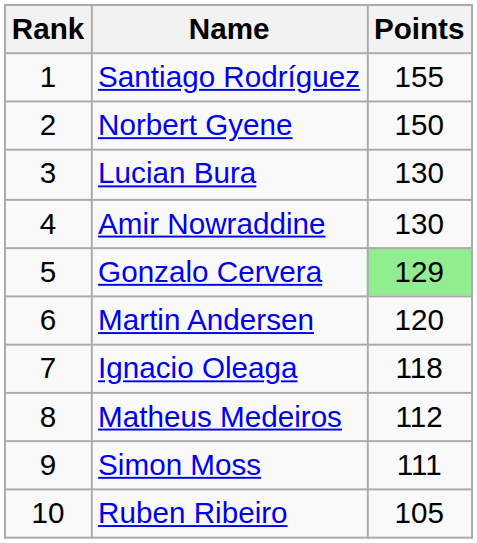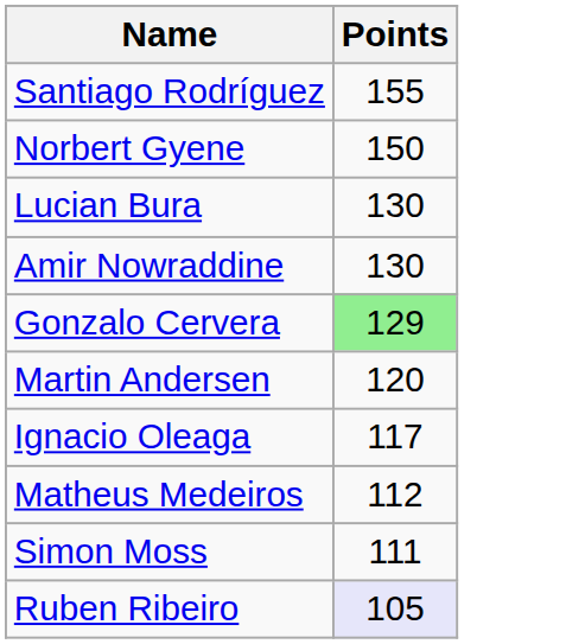 <table class="wikitable sortable" style="text-align: center; font-size: 96%;">
 <tr>
-<th>Rank</th>
 <th>Name</th>
 <th>Points</th>
 </tr>
 <tr>
-<td>1</td>
 <td style="text-align: left;"> <a href='#'>Santiago Rodríguez</a></td>
 <td>155</td>
 </tr>
 <tr>
-<td>2</td>
 <td style="text-align: left;"> <a href='#'>Norbert Gyene</a></td>
 <td>150</td>
 </tr>
 <tr>
-<td>3</td>
 <td style="text-align: left;"> <a href='#'>Lucian Bura</a></td>
 <td>130</td>
 </tr>
 <tr>
-<td>4</td>
 <td style="text-align: left;"> <a href='#'>Amir Nowraddine</a></td>
 <td>130</td>
 </tr>
 <tr>
-<td>5</td>
 <td style="text-align: left;"> <a href='#'>Gonzalo Cervera</a></td>
 <td style="background: lightgreen;">129</td>
 </tr>
 <tr>
-<td>6</td>
 <td style="text-align: left;"> <a href='#'>Martin Andersen</a></td>
 <td>120</td>
 </tr>
 <tr>
-<td>7</td>
 <td style="text-align: left;"> <a href='#'>Ignacio Oleaga</a></td>
-<td>118</td>
+<td>117</td>
 </tr>
 <tr>
-<td>8</td>
 <td style="text-align: left;"> <a href='#'>Matheus Medeiros</a></td>
 <td>112</td>
 </tr>
 <tr>
-<td>9</td>
 <td style="text-align: left;"> <a href='#'>Simon Moss</a></td>
 <td>111</td>
 </tr>
 <tr>
-<td>10</td>
 <td style="text-align: left;"> <a href='#'>Ruben Ribeiro</a></td>
-<td>105</td>
+<td style="background: lavender;">105</td>
 </tr>
 </table>
